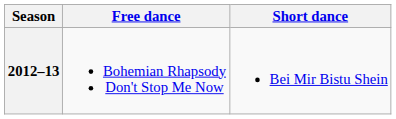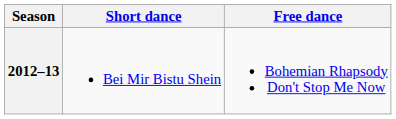 <table class=wikitable style=text-align:center>
 <tr>
 <th>Season</th>
+<th><a href='#'>Short dance</a></th>
 <th><a href='#'>Free dance</a></th>
-<th><a href='#'>Short dance</a></th>
 </tr>
 <tr>
 <th>2012–13 <br> </th>
+<td><br><ul><li><a href='#'>Bei Mir Bistu Shein</a></li></ul></td>
 <td><br><ul><li><a href='#'>Bohemian Rhapsody</a> <br></li><li><a href='#'>Don't Stop Me Now</a> <br></li></ul></td>
-<td><br><ul><li><a href='#'>Bei Mir Bistu Shein</a></li></ul></td>
 </tr>
 </table>
